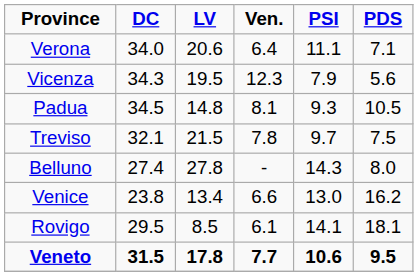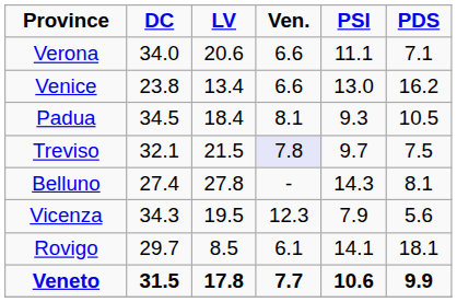 <table class="wikitable" style="text-align:center; width:350px">
 <tr>
 <td style="width:100px"><strong>Province</strong></td>
 <td style="width:50px"><strong><a href='#'>DC</a></strong></td>
 <td style="width:50px"><strong><a href='#'>LV</a></strong></td>
 <td style="width:50px"><strong>Ven.</strong></td>
 <td style="width:50px"><strong><a href='#'>PSI</a></strong></td>
 <td style="width:50px"><strong><a href='#'>PDS</a></strong></td>
 </tr>
 <tr>
 <td><a href='#'>Verona</a></td>
 <td>34.0</td>
 <td>20.6</td>
-<td>6.4</td>
+<td>6.6</td>
 <td>11.1</td>
 <td>7.1</td>
+</tr>
+<tr>
+<td><a href='#'>Venice</a></td>
+<td>23.8</td>
+<td>13.4</td>
+<td>6.6</td>
+<td>13.0</td>
+<td>16.2</td>
+</tr>
+<tr>
+<td><a href='#'>Padua</a></td>
+<td>34.5</td>
+<td>18.4</td>
+<td>8.1</td>
+<td>9.3</td>
+<td>10.5</td>
+</tr>
+<tr>
+<td><a href='#'>Treviso</a></td>
+<td>32.1</td>
+<td>21.5</td>
+<td style="background: lavender;">7.8</td>
+<td>9.7</td>
+<td>7.5</td>
+</tr>
+<tr>
+<td><a href='#'>Belluno</a></td>
+<td>27.4</td>
+<td>27.8</td>
+<td>-</td>
+<td>14.3</td>
+<td>8.1</td>
 </tr>
 <tr>
 <td><a href='#'>Vicenza</a></td>
 <td>34.3</td>
 <td>19.5</td>
 <td>12.3</td>
 <td>7.9</td>
 <td>5.6</td>
 </tr>
 <tr>
-<td><a href='#'>Padua</a></td>
-<td>34.5</td>
-<td>14.8</td>
-<td>8.1</td>
-<td>9.3</td>
-<td>10.5</td>
-</tr>
-<tr>
-<td><a href='#'>Treviso</a></td>
-<td>32.1</td>
-<td>21.5</td>
-<td>7.8</td>
-<td>9.7</td>
-<td>7.5</td>
-</tr>
-<tr>
-<td><a href='#'>Belluno</a></td>
-<td>27.4</td>
-<td>27.8</td>
-<td>-</td>
-<td>14.3</td>
-<td>8.0</td>
-</tr>
-<tr>
-<td><a href='#'>Venice</a></td>
-<td>23.8</td>
-<td>13.4</td>
-<td>6.6</td>
-<td>13.0</td>
-<td>16.2</td>
-</tr>
-<tr>
 <td><a href='#'>Rovigo</a></td>
-<td>29.5</td>
+<td>29.7</td>
 <td>8.5</td>
 <td>6.1</td>
 <td>14.1</td>
 <td>18.1</td>
 </tr>
 <tr>
 <td><strong><a href='#'>Veneto</a></strong></td>
 <td><strong>31.5</strong></td>
 <td><strong>17.8</strong></td>
 <td><strong>7.7</strong></td>
 <td><strong>10.6</strong></td>
-<td><strong>9.5</strong></td>
+<td><strong>9.9</strong></td>
 </tr>
 <tr>
 </tr>
 </table>
